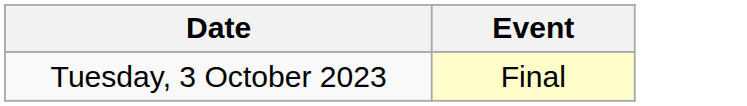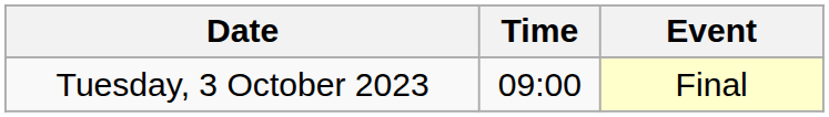 <table class = "wikitable" style="text-align:center;">
 <tr>
 <th width=220>Date</th>
+<th width=50>Time</th>
 <th width=100>Event</th>
 </tr>
 <tr>
 <td>Tuesday, 3 October 2023</td>
+<td>09:00</td>
 <td bgcolor=ffffcc>Final</td>
 </tr>
 </table>
